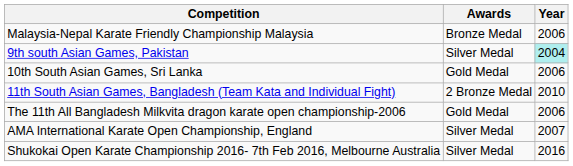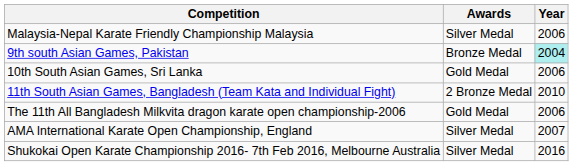 <table class="wikitable">
 <tr>
 <th>Competition</th>
 <th>Awards</th>
 <th>Year</th>
 </tr>
 <tr>
 <td>Malaysia-Nepal Karate Friendly Championship Malaysia</td>
-<td>Bronze Medal</td>
+<td>Silver Medal</td>
 <td>2006</td>
 </tr>
 <tr>
 <td><a href='#'>9th south Asian Games, Pakistan</a></td>
-<td>Silver Medal</td>
+<td>Bronze Medal</td>
 <td style="background: paleturquoise;">2004</td>
 </tr>
 <tr>
 <td>10th South Asian Games, Sri Lanka</td>
 <td>Gold Medal</td>
 <td>2006</td>
 </tr>
 <tr>
 <td><a href='#'>11th South Asian Games, Bangladesh (Team Kata and Individual Fight)</a></td>
 <td>2 Bronze Medal</td>
 <td>2010</td>
 </tr>
 <tr>
 <td>The 11th All Bangladesh Milkvita dragon karate open championship-2006</td>
 <td>Gold Medal</td>
 <td>2006</td>
 </tr>
 <tr>
 <td>AMA International Karate Open Championship, England</td>
 <td>Silver Medal</td>
 <td>2007</td>
 </tr>
 <tr>
 <td>Shukokai Open Karate Championship 2016- 7th Feb 2016, Melbourne Australia</td>
 <td>Silver Medal</td>
 <td>2016</td>
 </tr>
 </table>
